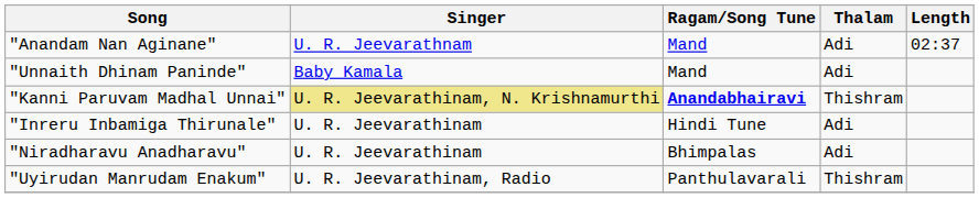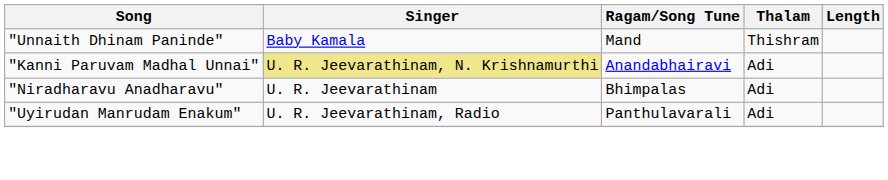 <table class="wikitable">
 <tr>
 <th>Song</th>
 <th>Singer</th>
 <th>Ragam/Song Tune</th>
 <th>Thalam</th>
 <th>Length</th>
 </tr>
 <tr>
-<td>"Anandam Nan Aginane"</td>
-<td><a href='#'>U. R. Jeevarathnam</a></td>
-<td><a href='#'>Mand</a></td>
-<td>Adi</td>
-<td>02:37</td>
-</tr>
-<tr>
 <td>"Unnaith Dhinam Paninde"</td>
 <td><a href='#'>Baby Kamala</a></td>
 <td>Mand</td>
-<td>Adi</td>
+<td>Thishram</td>
 <td></td>
 </tr>
 <tr>
 <td>"Kanni Paruvam Madhal Unnai"</td>
 <td style="background: khaki;">U. R. Jeevarathinam, N. Krishnamurthi</td>
-<td><strong><a href='#'>Anandabhairavi</a></strong></td>
-<td>Thishram</td>
-<td></td>
-</tr>
-<tr>
-<td>"Inreru Inbamiga Thirunale"</td>
-<td>U. R. Jeevarathinam</td>
-<td>Hindi Tune</td>
+<td><a href='#'>Anandabhairavi</a></td>
 <td>Adi</td>
 <td></td>
 </tr>
 <tr>
 <td>"Niradharavu Anadharavu"</td>
 <td>U. R. Jeevarathinam</td>
 <td>Bhimpalas</td>
 <td>Adi</td>
 <td></td>
 </tr>
 <tr>
 <td>"Uyirudan Manrudam Enakum"</td>
 <td>U. R. Jeevarathinam, Radio</td>
 <td>Panthulavarali</td>
-<td>Thishram</td>
+<td>Adi</td>
 <td></td>
 </tr>
 <tr>
 </tr>
 </table>
